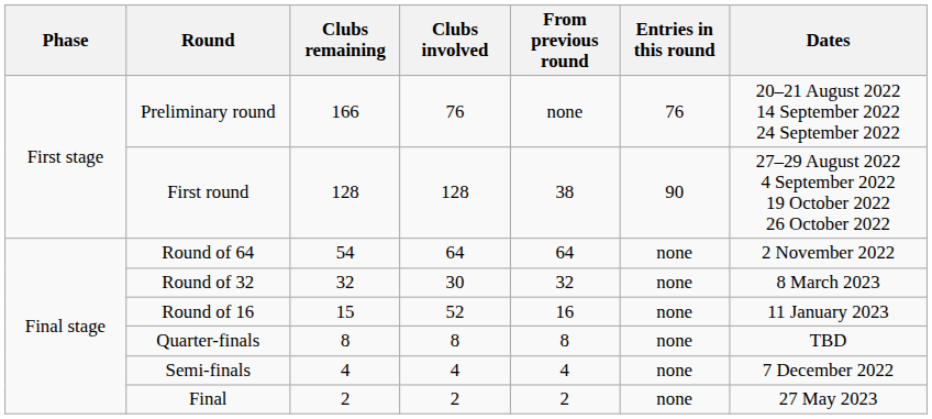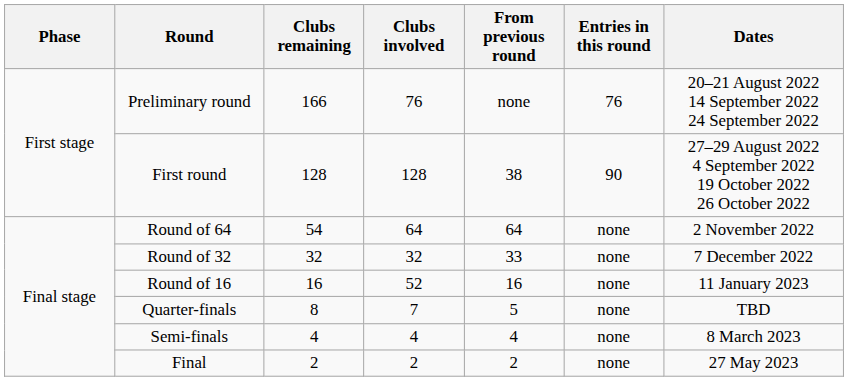 <table class="wikitable" style="text-align: center; font-size: 100%; width: 800px;">
 <tr>
 <th width=11%>Phase</th>
 <th width=15%>Round</th>
 <th width=10%>Clubs remaining</th>
 <th width=10%>Clubs involved</th>
 <th width=10%>From previous round</th>
 <th width=10%>Entries in this round</th>
 <th width=18%>Dates</th>
 </tr>
 <tr>
 <td rowspan="2" align="center">First stage</td>
 <td align="center">Preliminary round</td>
 <td align=center>166</td>
 <td align=center>76</td>
 <td align=center>none</td>
 <td align=center>76</td>
 <td align="center">20–21 August 2022<br>14 September 2022<br>24 September 2022</td>
 </tr>
 <tr>
 <td align=center>First round</td>
 <td align=center>128</td>
 <td align=center>128</td>
 <td align=center>38</td>
 <td align=center>90</td>
 <td align="center">27–29 August 2022<br>4 September 2022<br>19 October 2022<br>26 October 2022</td>
 </tr>
 <tr>
 <td rowspan="6">Final stage</td>
 <td>Round of 64</td>
 <td>54</td>
 <td>64</td>
 <td>64</td>
 <td>none</td>
 <td>2 November 2022</td>
 </tr>
 <tr>
 <td>Round of 32</td>
 <td>32</td>
-<td>30</td>
 <td>32</td>
+<td>33</td>
 <td>none</td>
-<td align="center">8 March 2023</td>
+<td>7 December 2022</td>
 </tr>
 <tr>
 <td align="center">Round of 16</td>
-<td align="center">15</td>
+<td align="center">16</td>
 <td align="center">52</td>
 <td align="center">16</td>
 <td align="center">none</td>
 <td align="center">11 January 2023</td>
 </tr>
 <tr>
 <td align="center">Quarter-finals</td>
 <td align="center">8</td>
-<td align="center">8</td>
-<td align="center">8</td>
+<td align="center">7</td>
+<td align="center">5</td>
 <td align="center">none</td>
 <td align="center">TBD</td>
 </tr>
 <tr>
 <td align="center">Semi-finals</td>
 <td align="center">4</td>
 <td align="center">4</td>
 <td align="center">4</td>
 <td align="center">none</td>
-<td>7 December 2022</td>
+<td align="center">8 March 2023</td>
 </tr>
 <tr>
 <td align="center">Final</td>
 <td align="center">2</td>
 <td align="center">2</td>
 <td align="center">2</td>
 <td align="center">none</td>
 <td>27 May 2023</td>
 </tr>
 </table>
